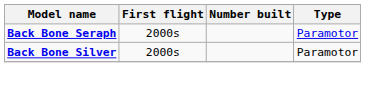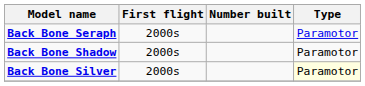 <table class="wikitable" align=center style="font-size:90%;">
 <tr>
 </tr>
 <tr style="background:#efefef;">
 <th>Model name</th>
 <th>First flight</th>
 <th>Number built</th>
 <th>Type</th>
 </tr>
 <tr>
 <td align=left><strong><a href='#'>Back Bone Seraph</a></strong></td>
 <td align=center>2000s</td>
 <td align=center></td>
 <td align=left><a href='#'>Paramotor</a></td>
 </tr>
 <tr>
-<td align=left><strong><a href='#'>Back Bone Silver</a></strong></td>
+<td align=left><strong><a href='#'>Back Bone Shadow</a></strong></td>
 <td align=center>2000s</td>
 <td align=center></td>
 <td align=left>Paramotor</td>
 </tr>
 <tr>
+<td align=left><strong><a href='#'>Back Bone Silver</a></strong></td>
+<td align=center>2000s</td>
+<td align=center></td>
+<td align=left style="background: lightyellow;">Paramotor</td>
+</tr>
+<tr>
 </tr>
 </table>
